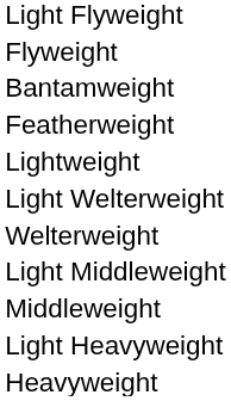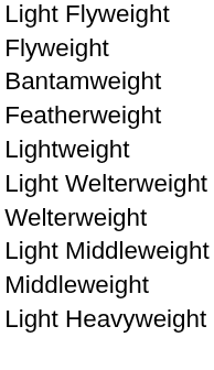 <table>
 <tr>
 <td rowspan=2>Light Flyweight</td>
 <td rowspan=2></td>
 <td rowspan=2></td>
 <td></td>
 </tr>
 <tr>
 <td></td>
 </tr>
 <tr>
 <td rowspan=2>Flyweight</td>
 <td rowspan=2></td>
 <td rowspan=2></td>
 <td></td>
 </tr>
 <tr>
 <td></td>
 </tr>
 <tr>
 <td rowspan=2>Bantamweight</td>
 <td rowspan=2></td>
 <td rowspan=2></td>
 <td></td>
 </tr>
 <tr>
 <td></td>
 </tr>
 <tr>
 <td rowspan=2>Featherweight</td>
 <td rowspan=2></td>
 <td rowspan=2></td>
 <td></td>
 </tr>
 <tr>
 <td></td>
 </tr>
 <tr>
 <td rowspan=2>Lightweight</td>
 <td rowspan=2></td>
 <td rowspan=2></td>
 <td></td>
 </tr>
 <tr>
 <td></td>
 </tr>
 <tr>
 <td rowspan=2>Light Welterweight</td>
 <td rowspan=2></td>
 <td rowspan=2></td>
 <td></td>
 </tr>
 <tr>
 <td></td>
 </tr>
 <tr>
 <td rowspan=2>Welterweight</td>
 <td rowspan=2></td>
 <td rowspan=2></td>
 <td></td>
 </tr>
 <tr>
 <td></td>
 </tr>
 <tr>
 <td rowspan=2>Light Middleweight</td>
 <td rowspan=2></td>
 <td rowspan=2></td>
 <td></td>
 </tr>
 <tr>
 <td></td>
 </tr>
 <tr>
 <td rowspan=2>Middleweight</td>
 <td rowspan=2></td>
 <td rowspan=2></td>
 <td></td>
 </tr>
 <tr>
 <td></td>
 </tr>
 <tr>
 <td rowspan=2>Light Heavyweight</td>
 <td rowspan=2></td>
 <td rowspan=2></td>
 <td></td>
 </tr>
 <tr>
 <td></td>
 </tr>
-<tr>
-<td>Heavyweight</td>
-<td></td>
-<td></td>
-<td></td>
-</tr>
 </table>
